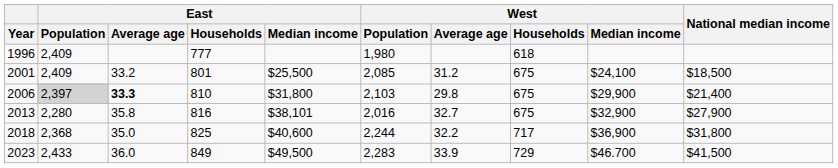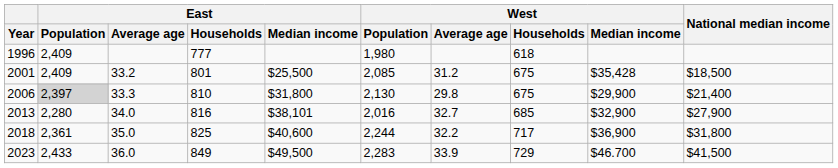 <table class="wikitable">
 <tr>
 <th></th>
 <th colspan="4">East</th>
 <th colspan="4">West</th>
 <th rowspan="2">National median income</th>
 </tr>
 <tr>
 <th>Year</th>
 <th>Population</th>
 <th>Average age</th>
 <th>Households</th>
 <th>Median income</th>
 <th>Population</th>
 <th>Average age</th>
 <th>Households</th>
 <th>Median income</th>
 </tr>
 <tr>
 <td>1996</td>
 <td>2,409</td>
 <td></td>
 <td>777</td>
 <td></td>
 <td>1,980</td>
 <td></td>
 <td>618</td>
 <td></td>
 <td></td>
 </tr>
 <tr>
 <td>2001</td>
 <td>2,409</td>
 <td>33.2</td>
 <td>801</td>
 <td>$25,500</td>
 <td>2,085</td>
 <td>31.2</td>
 <td>675</td>
-<td>$24,100</td>
+<td>$35,428</td>
 <td>$18,500</td>
 </tr>
 <tr>
 <td>2006</td>
 <td style="background: lightgrey;">2,397</td>
-<td><strong>33.3</strong></td>
+<td>33.3</td>
 <td>810</td>
 <td>$31,800</td>
-<td>2,103</td>
+<td>2,130</td>
 <td>29.8</td>
 <td>675</td>
 <td>$29,900</td>
 <td>$21,400</td>
 </tr>
 <tr>
 <td>2013</td>
 <td>2,280</td>
-<td>35.8</td>
+<td>34.0</td>
 <td>816</td>
 <td>$38,101</td>
 <td>2,016</td>
 <td>32.7</td>
-<td>675</td>
+<td>685</td>
 <td>$32,900</td>
 <td>$27,900</td>
 </tr>
 <tr>
 <td>2018</td>
-<td>2,368</td>
+<td>2,361</td>
 <td>35.0</td>
 <td>825</td>
 <td>$40,600</td>
 <td>2,244</td>
 <td>32.2</td>
 <td>717</td>
 <td>$36,900</td>
 <td>$31,800</td>
 </tr>
 <tr>
 <td>2023</td>
 <td>2,433</td>
 <td>36.0</td>
 <td>849</td>
 <td>$49,500</td>
 <td>2,283</td>
 <td>33.9</td>
 <td>729</td>
 <td>$46.700</td>
 <td>$41,500</td>
 </tr>
 </table>
